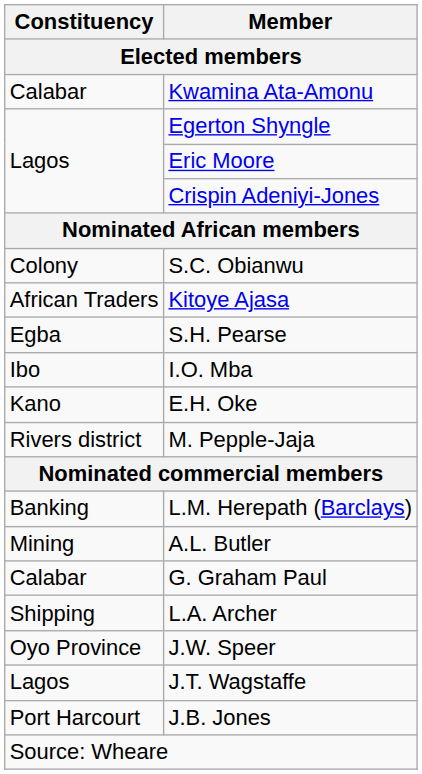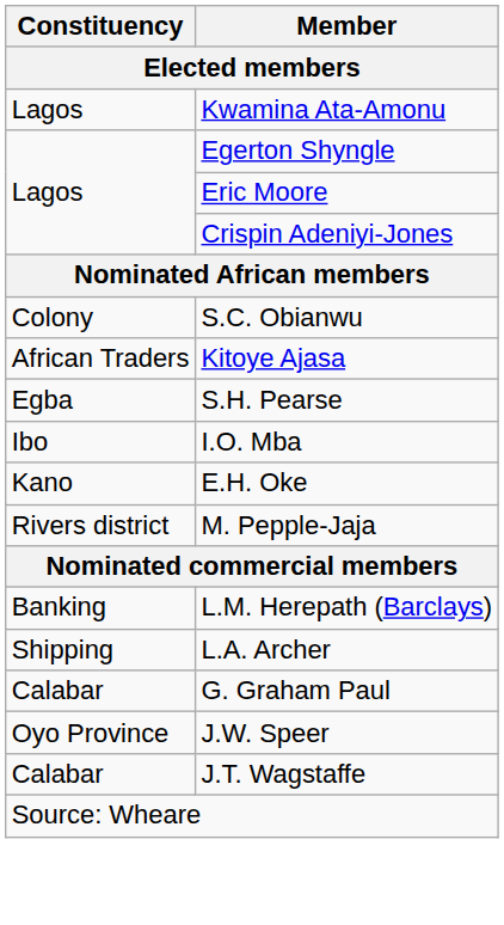 <table class=wikitable>
 <tr>
 <th>Constituency</th>
 <th>Member</th>
 </tr>
 <tr>
 <th colspan=2>Elected members</th>
 </tr>
 <tr>
-<td>Calabar</td>
+<td>Lagos</td>
 <td><a href='#'>Kwamina Ata-Amonu</a></td>
 </tr>
 <tr>
 <td rowspan=3>Lagos</td>
 <td><a href='#'>Egerton Shyngle</a></td>
 </tr>
 <tr>
 <td><a href='#'>Eric Moore</a></td>
 </tr>
 <tr>
 <td><a href='#'>Crispin Adeniyi-Jones</a></td>
 </tr>
 <tr>
 <th colspan=2>Nominated African members</th>
 </tr>
 <tr>
 <td>Colony</td>
 <td>S.C. Obianwu</td>
 </tr>
 <tr>
 <td>African Traders</td>
 <td><a href='#'>Kitoye Ajasa</a></td>
 </tr>
 <tr>
 <td>Egba</td>
 <td>S.H. Pearse</td>
 </tr>
 <tr>
 <td>Ibo</td>
 <td>I.O. Mba</td>
 </tr>
 <tr>
 <td>Kano</td>
 <td>E.H. Oke</td>
 </tr>
 <tr>
 <td>Rivers district</td>
 <td>M. Pepple-Jaja</td>
 </tr>
 <tr>
 <th colspan=2>Nominated commercial members</th>
 </tr>
 <tr>
 <td>Banking</td>
 <td>L.M. Herepath (<a href='#'>Barclays</a>)</td>
 </tr>
 <tr>
-<td>Mining</td>
-<td>A.L. Butler</td>
+<td>Shipping</td>
+<td>L.A. Archer</td>
 </tr>
 <tr>
 <td>Calabar</td>
 <td>G. Graham Paul</td>
 </tr>
 <tr>
-<td>Shipping</td>
-<td>L.A. Archer</td>
-</tr>
-<tr>
 <td>Oyo Province</td>
 <td>J.W. Speer</td>
 </tr>
 <tr>
-<td>Lagos</td>
+<td>Calabar</td>
 <td>J.T. Wagstaffe</td>
-</tr>
-<tr>
-<td>Port Harcourt</td>
-<td>J.B. Jones</td>
 </tr>
 <tr>
 <td colspan=2>Source: Wheare</td>
 </tr>
 </table>
